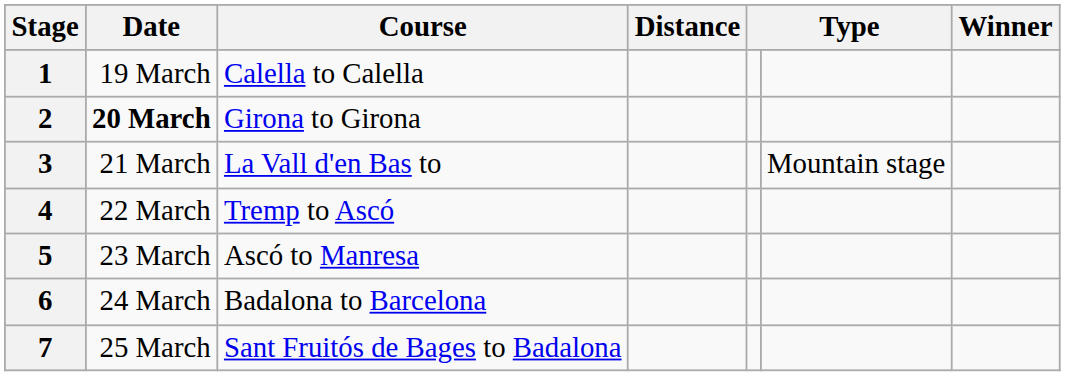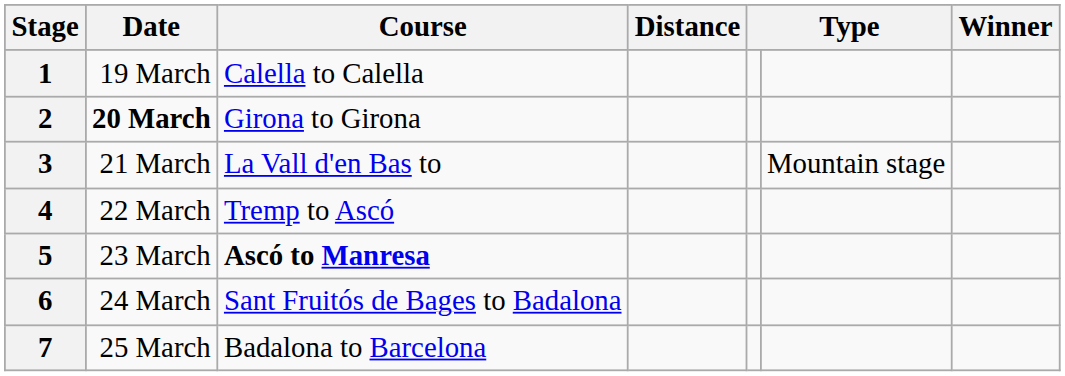 <table class="wikitable">
 <tr>
 <th scope="col">Stage</th>
 <th scope="col">Date</th>
 <th scope="col">Course</th>
 <th scope="col">Distance</th>
 <th scope="col" colspan="2">Type</th>
 <th scope="col">Winner</th>
 </tr>
 <tr>
 <th scope="row">1</th>
 <td style="text-align:right;">19 March</td>
 <td><a href='#'>Calella</a> to Calella</td>
 <td></td>
 <td></td>
 <td></td>
 <td></td>
 </tr>
 <tr>
 <th scope="row">2</th>
 <td style="text-align:right;"><strong>20 March</strong></td>
 <td><a href='#'>Girona</a> to Girona</td>
 <td></td>
 <td></td>
 <td></td>
 <td></td>
 </tr>
 <tr>
 <th scope="row">3</th>
 <td style="text-align:right;">21 March</td>
 <td><a href='#'>La Vall d'en Bas</a> to </td>
 <td></td>
 <td></td>
 <td>Mountain stage</td>
 <td></td>
 </tr>
 <tr>
 <th scope="row">4</th>
 <td style="text-align:right;">22 March</td>
 <td><a href='#'>Tremp</a> to <a href='#'>Ascó</a></td>
 <td></td>
 <td></td>
 <td></td>
 <td></td>
 </tr>
 <tr>
 <th scope="row">5</th>
 <td style="text-align:right;">23 March</td>
-<td>Ascó to <a href='#'>Manresa</a></td>
+<td><strong>Ascó to <a href='#'>Manresa</a></strong></td>
 <td></td>
 <td></td>
 <td></td>
 <td></td>
 </tr>
 <tr>
 <th scope="row">6</th>
 <td style="text-align:right;">24 March</td>
-<td>Badalona to <a href='#'>Barcelona</a></td>
+<td><a href='#'>Sant Fruitós de Bages</a> to <a href='#'>Badalona</a></td>
 <td></td>
 <td></td>
 <td></td>
 <td></td>
 </tr>
 <tr>
 <th scope="row">7</th>
 <td style="text-align:right;">25 March</td>
-<td><a href='#'>Sant Fruitós de Bages</a> to <a href='#'>Badalona</a></td>
+<td>Badalona to <a href='#'>Barcelona</a></td>
 <td></td>
 <td></td>
 <td></td>
 <td></td>
 </tr>
 </table>
